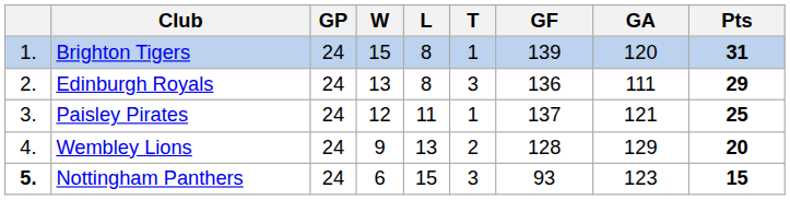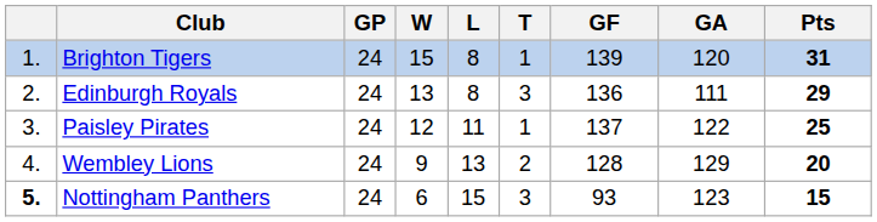 <table class="wikitable">
 <tr>
 <th width="30"></th>
 <th width="200">Club</th>
 <th width="30">GP</th>
 <th width="30">W</th>
 <th width="30">L</th>
 <th width="30">T</th>
 <th width="70">GF</th>
 <th width="70">GA</th>
 <th width="70">Pts</th>
 </tr>
 <tr bgcolor="#BCD2EE" align="center">
 <td>1.</td>
 <td align="left"><a href='#'>Brighton Tigers</a></td>
 <td>24</td>
 <td>15</td>
 <td>8</td>
 <td>1</td>
 <td>139</td>
 <td>120</td>
 <td><strong>31</strong></td>
 </tr>
 <tr bgcolor="#FFFFFF" align="center">
 <td>2.</td>
 <td align="left"><a href='#'>Edinburgh Royals</a></td>
 <td>24</td>
 <td>13</td>
 <td>8</td>
 <td>3</td>
 <td>136</td>
 <td>111</td>
 <td><strong>29</strong></td>
 </tr>
 <tr bgcolor="#FFFFFF" align="center">
 <td>3.</td>
 <td align="left"><a href='#'>Paisley Pirates</a></td>
 <td>24</td>
 <td>12</td>
 <td>11</td>
 <td>1</td>
 <td>137</td>
-<td>121</td>
+<td>122</td>
 <td><strong>25</strong></td>
 </tr>
 <tr bgcolor="#FFFFFF" align="center">
 <td>4.</td>
 <td align="left"><a href='#'>Wembley Lions</a></td>
 <td>24</td>
 <td>9</td>
 <td>13</td>
 <td>2</td>
 <td>128</td>
 <td>129</td>
 <td><strong>20</strong></td>
 </tr>
 <tr bgcolor="#FFFFFF" align="center">
 <td><strong>5.</strong></td>
 <td align="left"><a href='#'>Nottingham Panthers</a></td>
 <td>24</td>
 <td>6</td>
 <td>15</td>
 <td>3</td>
 <td>93</td>
 <td>123</td>
 <td><strong>15</strong></td>
 </tr>
 </table>
